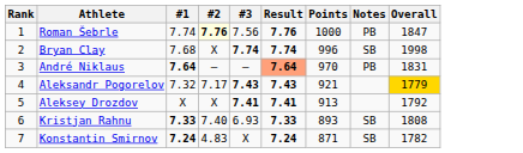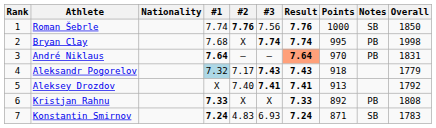 <table class="wikitable sortable" style="text-align:center">
 <tr>
 <th>Rank</th>
 <th>Athlete</th>
+<th>Nationality</th>
 <th>#1</th>
 <th>#2</th>
 <th>#3</th>
 <th>Result</th>
 <th>Points</th>
 <th>Notes</th>
 <th>Overall</th>
 </tr>
 <tr>
 <td>1</td>
 <td align=left><a href='#'>Roman Šebrle</a></td>
+<td align=left></td>
 <td>7.74</td>
-<td style="background: lightyellow;"><strong>7.76</strong></td>
+<td><strong>7.76</strong></td>
 <td>7.56</td>
 <td><strong>7.76</strong></td>
 <td>1000</td>
-<td>PB</td>
-<td>1847</td>
+<td>SB</td>
+<td>1850</td>
 </tr>
 <tr>
 <td>2</td>
 <td align=left><a href='#'>Bryan Clay</a></td>
+<td align=left></td>
 <td>7.68</td>
 <td>X</td>
 <td><strong>7.74</strong></td>
 <td><strong>7.74</strong></td>
-<td>996</td>
-<td>SB</td>
+<td>995</td>
+<td>PB</td>
 <td>1998</td>
 </tr>
 <tr>
 <td>3</td>
 <td align=left><a href='#'>André Niklaus</a></td>
+<td align=left></td>
 <td><strong>7.64</strong></td>
 <td>–</td>
 <td>–</td>
 <td style="background: lightsalmon;"><strong>7.64</strong></td>
 <td>970</td>
 <td>PB</td>
 <td>1831</td>
 </tr>
 <tr>
 <td>4</td>
 <td align=left><a href='#'>Aleksandr Pogorelov</a></td>
-<td>7.32</td>
+<td align=left></td>
+<td style="background: lightblue;">7.32</td>
 <td>7.17</td>
 <td><strong>7.43</strong></td>
 <td><strong>7.43</strong></td>
-<td>921</td>
+<td>918</td>
 <td></td>
-<td style="background: gold;">1779</td>
+<td>1779</td>
 </tr>
 <tr>
 <td>5</td>
 <td align=left><a href='#'>Aleksey Drozdov</a></td>
+<td align=left></td>
 <td>X</td>
-<td>X</td>
+<td>7.40</td>
 <td><strong>7.41</strong></td>
 <td><strong>7.41</strong></td>
 <td>913</td>
 <td></td>
 <td>1792</td>
 </tr>
 <tr>
 <td>6</td>
 <td align=left><a href='#'>Kristjan Rahnu</a></td>
+<td align=left></td>
 <td><strong>7.33</strong></td>
-<td>7.40</td>
-<td>6.93</td>
+<td>X</td>
+<td>X</td>
 <td><strong>7.33</strong></td>
-<td>893</td>
-<td>SB</td>
+<td>892</td>
+<td>PB</td>
 <td>1808</td>
 </tr>
 <tr>
 <td>7</td>
 <td align=left><a href='#'>Konstantin Smirnov</a></td>
+<td align=left></td>
 <td><strong>7.24</strong></td>
 <td>4.83</td>
-<td>X</td>
+<td>6.93</td>
 <td><strong>7.24</strong></td>
 <td>871</td>
 <td>SB</td>
-<td>1782</td>
+<td>1783</td>
 </tr>
 </table>
